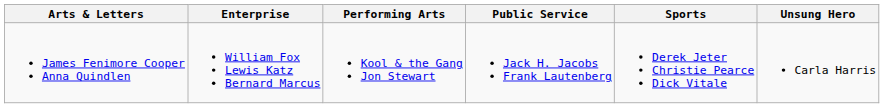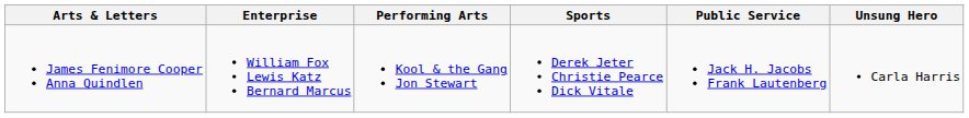 <table class="wikitable">
 <tr>
 <th>Arts & Letters</th>
 <th>Enterprise</th>
 <th>Performing Arts</th>
+<th>Sports</th>
 <th>Public Service</th>
-<th>Sports</th>
 <th>Unsung Hero</th>
 </tr>
 <tr>
 <td><br><ul><li><a href='#'>James Fenimore Cooper</a></li><li><a href='#'>Anna Quindlen</a></li></ul></td>
 <td><br><ul><li><a href='#'>William Fox</a></li><li><a href='#'>Lewis Katz</a></li><li><a href='#'>Bernard Marcus</a></li></ul></td>
 <td><br><ul><li><a href='#'>Kool & the Gang</a></li><li><a href='#'>Jon Stewart</a></li></ul></td>
+<td><br><ul><li><a href='#'>Derek Jeter</a></li><li><a href='#'>Christie Pearce</a></li><li><a href='#'>Dick Vitale</a></li></ul></td>
 <td><br><ul><li><a href='#'>Jack H. Jacobs</a></li><li><a href='#'>Frank Lautenberg</a></li></ul></td>
-<td><br><ul><li><a href='#'>Derek Jeter</a></li><li><a href='#'>Christie Pearce</a></li><li><a href='#'>Dick Vitale</a></li></ul></td>
 <td><br><ul><li>Carla Harris</li></ul></td>
 </tr>
 </table>
